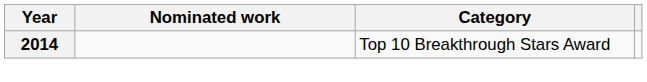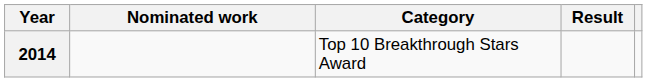 <table class=wikitable>
 <tr>
 <th scope="col" style="width:5em;">Year</th>
 <th scope="col" style="width:26em;">Nominated work</th>
 <th scope="col" style="width:25em;">Category</th>
+<th scope="col" style="width:5em;">Result</th>
 <th scope="col"></th>
 </tr>
 <tr>
 <th scope="row">2014</th>
 <td></td>
 <td>Top 10 Breakthrough Stars Award</td>
+<td></td>
 <td style="text-align:center;"></td>
 </tr>
 </table>
